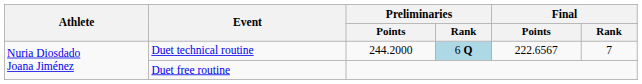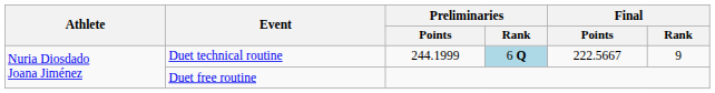 <table class="wikitable" style="text-align:center; font-size:90%; width:50%;">
 <tr>
 <th rowspan="2">Athlete</th>
 <th rowspan="2">Event</th>
 <th colspan="2">Preliminaries</th>
 <th colspan="2">Final</th>
 </tr>
 <tr style="font-size:95%">
 <th>Points</th>
 <th>Rank</th>
 <th>Points</th>
 <th>Rank</th>
 </tr>
 <tr>
 <td align=left rowspan=2><a href='#'>Nuria Diosdado</a><br> <a href='#'>Joana Jiménez</a></td>
 <td align=left><a href='#'>Duet technical routine</a></td>
-<td>244.2000</td>
+<td>244.1999</td>
 <td style="background: lightblue;">6 <strong>Q</strong></td>
-<td>222.6567</td>
-<td>7</td>
+<td>222.5667</td>
+<td>9</td>
 </tr>
 <tr>
 <td align=left><a href='#'>Duet free routine</a></td>
 <td colspan=4></td>
 </tr>
 </table>
